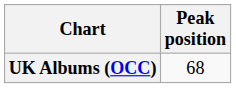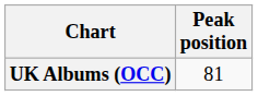 <table class="wikitable sortable plainrowheaders" style="text-align:center;" border="1">
 <tr>
 <th scope="col">Chart</th>
 <th scope="col">Peak<br>position</th>
 </tr>
 <tr>
 <th scope="row">UK Albums (<a href='#'>OCC</a>)</th>
-<td>68</td>
+<td>81</td>
 </tr>
 </table>
